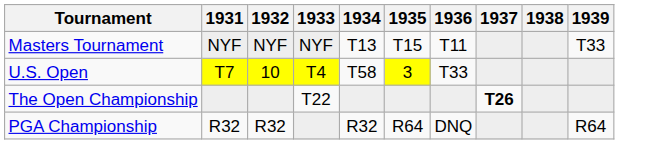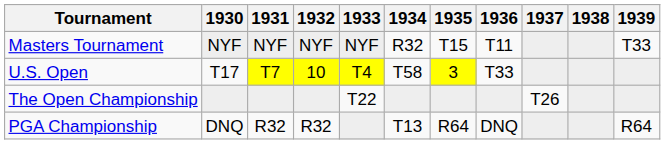 <table class="wikitable" style="font-size:95%;text-align:center;">
 <tr>
 <th>Tournament</th>
+<th>1930</th>
 <th>1931</th>
 <th>1932</th>
 <th>1933</th>
 <th>1934</th>
 <th>1935</th>
 <th>1936</th>
 <th>1937</th>
 <th>1938</th>
 <th>1939</th>
 </tr>
 <tr>
 <td align=left><a href='#'>Masters Tournament</a></td>
 <td style="background:#eeeeee;">NYF</td>
 <td style="background:#eeeeee;">NYF</td>
 <td style="background:#eeeeee;">NYF</td>
-<td>T13</td>
+<td style="background:#eeeeee;">NYF</td>
+<td>R32</td>
 <td>T15</td>
 <td>T11</td>
 <td style="background:#eeeeee;"></td>
 <td style="background:#eeeeee;"></td>
 <td>T33</td>
 </tr>
 <tr>
 <td align=left><a href='#'>U.S. Open</a></td>
+<td>T17</td>
 <td style="background:yellow;">T7</td>
 <td style="background:yellow;">10</td>
 <td style="background:yellow;">T4</td>
 <td>T58</td>
 <td style="background:yellow;">3</td>
 <td>T33</td>
 <td style="background:#eeeeee;"></td>
 <td style="background:#eeeeee;"></td>
 <td style="background:#eeeeee;"></td>
 </tr>
 <tr>
 <td align=left><a href='#'>The Open Championship</a></td>
 <td style="background:#eeeeee;"></td>
 <td style="background:#eeeeee;"></td>
+<td style="background:#eeeeee;"></td>
 <td>T22</td>
 <td style="background:#eeeeee;"></td>
 <td style="background:#eeeeee;"></td>
 <td style="background:#eeeeee;"></td>
-<td><strong>T26</strong></td>
+<td>T26</td>
 <td style="background:#eeeeee;"></td>
 <td style="background:#eeeeee;"></td>
 </tr>
 <tr>
 <td align=left><a href='#'>PGA Championship</a></td>
+<td>DNQ</td>
 <td>R32</td>
 <td>R32</td>
 <td style="background:#eeeeee;"></td>
-<td>R32</td>
+<td>T13</td>
 <td>R64</td>
 <td>DNQ</td>
 <td style="background:#eeeeee;"></td>
 <td style="background:#eeeeee;"></td>
 <td>R64</td>
 </tr>
 </table>
